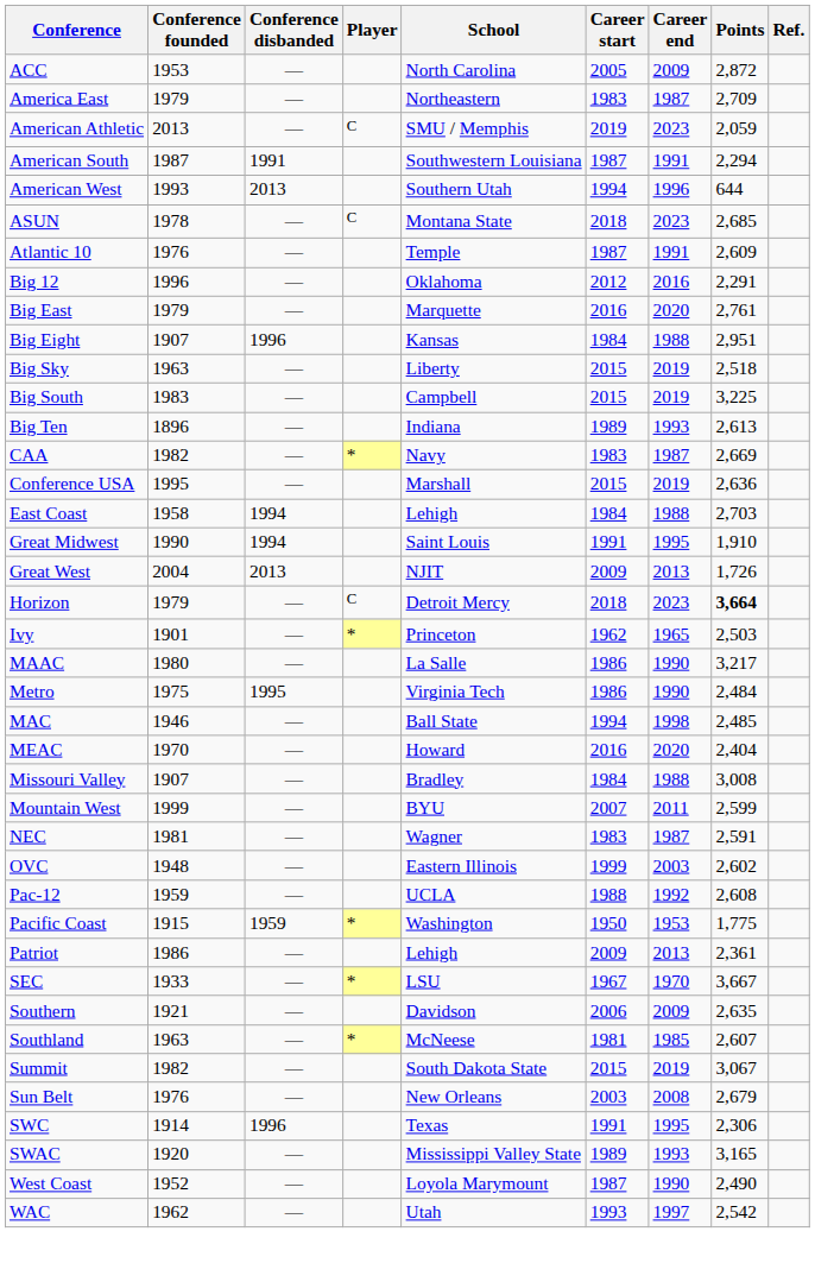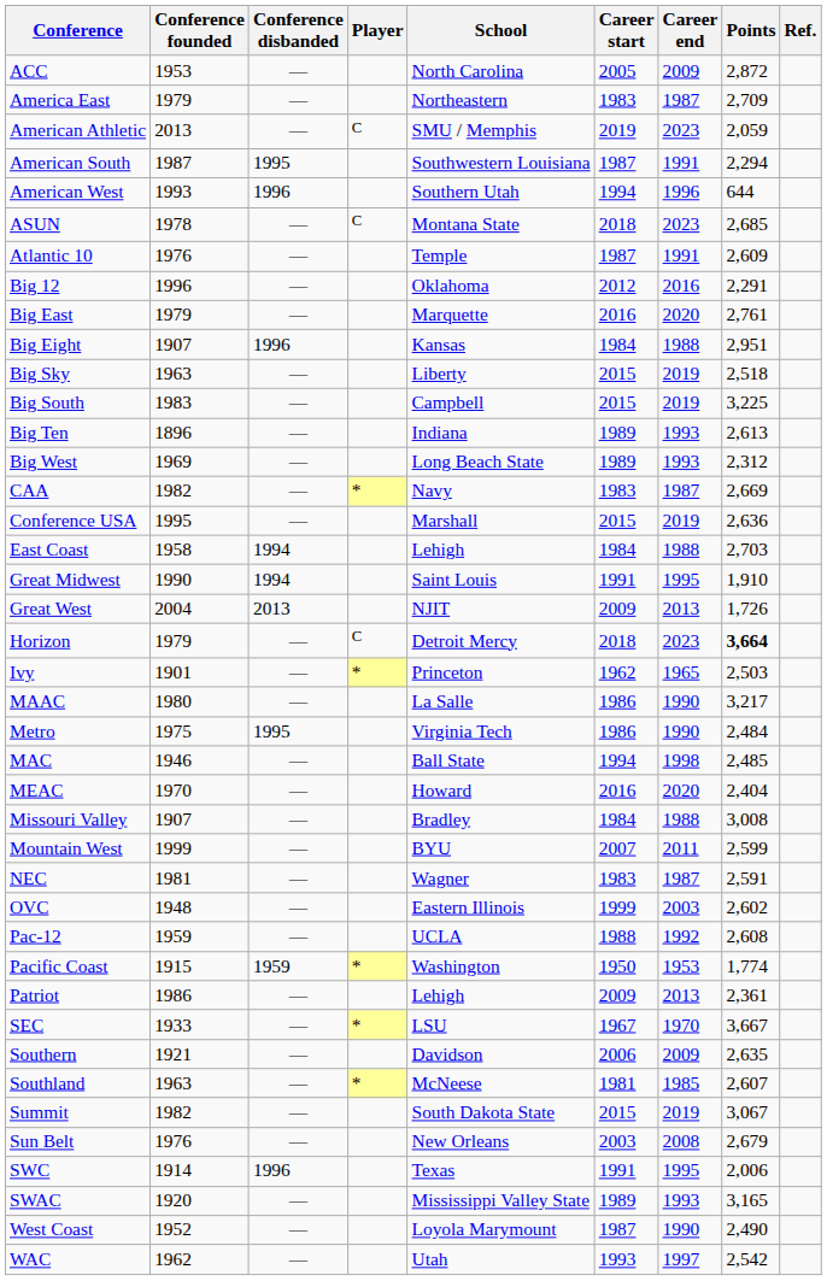 <table class="wikitable sortable">
 <tr>
 <th><a href='#'>Conference</a></th>
 <th>Conference<br>founded</th>
 <th>Conference<br>disbanded</th>
 <th>Player</th>
 <th>School</th>
 <th>Career<br>start</th>
 <th>Career<br>end</th>
 <th>Points</th>
 <th class="unsortable">Ref.</th>
 </tr>
 <tr>
 <td><a href='#'>ACC</a></td>
 <td>1953</td>
 <td align="center">—</td>
 <td></td>
 <td><a href='#'>North Carolina</a></td>
 <td><a href='#'>2005</a></td>
 <td><a href='#'>2009</a></td>
 <td>2,872</td>
 <td></td>
 </tr>
 <tr>
 <td><a href='#'>America East</a></td>
 <td>1979</td>
 <td align="center">—</td>
 <td></td>
 <td><a href='#'>Northeastern</a></td>
 <td><a href='#'>1983</a></td>
 <td><a href='#'>1987</a></td>
 <td>2,709</td>
 <td></td>
 </tr>
 <tr>
 <td><a href='#'>American Athletic</a></td>
 <td>2013</td>
 <td align="center">—</td>
 <td><sup>C</sup></td>
 <td><a href='#'>SMU</a> / <a href='#'>Memphis</a></td>
 <td><a href='#'>2019</a></td>
 <td><a href='#'>2023</a></td>
 <td>2,059</td>
 <td></td>
 </tr>
 <tr>
 <td><a href='#'>American South</a></td>
 <td>1987</td>
-<td>1991</td>
+<td>1995</td>
 <td></td>
 <td><a href='#'>Southwestern Louisiana</a></td>
 <td><a href='#'>1987</a></td>
 <td><a href='#'>1991</a></td>
 <td>2,294</td>
 <td></td>
 </tr>
 <tr>
 <td><a href='#'>American West</a></td>
 <td>1993</td>
-<td>2013</td>
+<td>1996</td>
 <td></td>
 <td><a href='#'>Southern Utah</a></td>
 <td><a href='#'>1994</a></td>
 <td><a href='#'>1996</a></td>
 <td>644</td>
 <td></td>
 </tr>
 <tr>
 <td><a href='#'>ASUN</a></td>
 <td>1978</td>
 <td align=center>—</td>
 <td><sup>C</sup></td>
 <td><a href='#'>Montana State</a></td>
 <td><a href='#'>2018</a></td>
 <td><a href='#'>2023</a></td>
 <td>2,685</td>
 <td></td>
 </tr>
 <tr>
 <td><a href='#'>Atlantic 10</a></td>
 <td>1976</td>
 <td align="center">—</td>
 <td></td>
 <td><a href='#'>Temple</a></td>
 <td><a href='#'>1987</a></td>
 <td><a href='#'>1991</a></td>
 <td>2,609</td>
 <td></td>
 </tr>
 <tr>
 <td><a href='#'>Big 12</a></td>
 <td>1996</td>
 <td align="center">—</td>
 <td></td>
 <td><a href='#'>Oklahoma</a></td>
 <td><a href='#'>2012</a></td>
 <td><a href='#'>2016</a></td>
 <td>2,291</td>
 <td></td>
 </tr>
 <tr>
 <td><a href='#'>Big East</a></td>
 <td>1979</td>
 <td align="center">—</td>
 <td></td>
 <td><a href='#'>Marquette</a></td>
 <td><a href='#'>2016</a></td>
 <td><a href='#'>2020</a></td>
 <td>2,761</td>
 <td></td>
 </tr>
 <tr>
 <td><a href='#'>Big Eight</a></td>
 <td>1907</td>
 <td>1996</td>
 <td></td>
 <td><a href='#'>Kansas</a></td>
 <td><a href='#'>1984</a></td>
 <td><a href='#'>1988</a></td>
 <td>2,951</td>
 <td></td>
 </tr>
 <tr>
 <td><a href='#'>Big Sky</a></td>
 <td>1963</td>
 <td align="center">—</td>
 <td></td>
 <td><a href='#'>Liberty</a></td>
 <td><a href='#'>2015</a></td>
 <td><a href='#'>2019</a></td>
 <td>2,518</td>
 <td></td>
 </tr>
 <tr>
 <td><a href='#'>Big South</a></td>
 <td>1983</td>
 <td align="center">—</td>
 <td></td>
 <td><a href='#'>Campbell</a></td>
 <td><a href='#'>2015</a></td>
 <td><a href='#'>2019</a></td>
 <td>3,225</td>
 <td></td>
 </tr>
 <tr>
 <td><a href='#'>Big Ten</a></td>
 <td>1896</td>
 <td align="center">—</td>
 <td></td>
 <td><a href='#'>Indiana</a></td>
 <td><a href='#'>1989</a></td>
 <td><a href='#'>1993</a></td>
 <td>2,613</td>
+<td></td>
+</tr>
+<tr>
+<td><a href='#'>Big West</a></td>
+<td>1969</td>
+<td align="center">—</td>
+<td></td>
+<td><a href='#'>Long Beach State</a></td>
+<td><a href='#'>1989</a></td>
+<td><a href='#'>1993</a></td>
+<td>2,312</td>
 <td></td>
 </tr>
 <tr>
 <td><a href='#'>CAA</a></td>
 <td>1982</td>
 <td align="center">—</td>
 <td bgcolor=#ff9>*</td>
 <td><a href='#'>Navy</a></td>
 <td><a href='#'>1983</a></td>
 <td><a href='#'>1987</a></td>
 <td>2,669</td>
 <td></td>
 </tr>
 <tr>
 <td><a href='#'>Conference USA</a></td>
 <td>1995</td>
 <td align="center">—</td>
 <td></td>
 <td><a href='#'>Marshall</a></td>
 <td><a href='#'>2015</a></td>
 <td><a href='#'>2019</a></td>
 <td>2,636</td>
 <td></td>
 </tr>
 <tr>
 <td><a href='#'>East Coast</a></td>
 <td>1958</td>
 <td>1994</td>
 <td></td>
 <td><a href='#'>Lehigh</a></td>
 <td><a href='#'>1984</a></td>
 <td><a href='#'>1988</a></td>
 <td>2,703</td>
 <td></td>
 </tr>
 <tr>
 <td><a href='#'>Great Midwest</a></td>
 <td>1990</td>
 <td>1994</td>
 <td></td>
 <td><a href='#'>Saint Louis</a></td>
 <td><a href='#'>1991</a></td>
 <td><a href='#'>1995</a></td>
 <td>1,910</td>
 <td></td>
 </tr>
 <tr>
 <td><a href='#'>Great West</a></td>
 <td>2004</td>
 <td>2013</td>
 <td></td>
 <td><a href='#'>NJIT</a></td>
 <td><a href='#'>2009</a></td>
 <td><a href='#'>2013</a></td>
 <td>1,726</td>
 <td></td>
 </tr>
 <tr>
 <td><a href='#'>Horizon</a></td>
 <td>1979</td>
 <td align="center">—</td>
 <td><sup>C</sup></td>
 <td><a href='#'>Detroit Mercy</a></td>
 <td><a href='#'>2018</a></td>
 <td><a href='#'>2023</a></td>
 <td><strong>3,664</strong></td>
 <td></td>
 </tr>
 <tr>
 <td><a href='#'>Ivy</a></td>
 <td>1901</td>
 <td align="center">—</td>
 <td bgcolor=#ff9>*</td>
 <td><a href='#'>Princeton</a></td>
 <td><a href='#'>1962</a></td>
 <td><a href='#'>1965</a></td>
 <td>2,503</td>
 <td></td>
 </tr>
 <tr>
 <td><a href='#'>MAAC</a></td>
 <td>1980</td>
 <td align="center">—</td>
 <td></td>
 <td><a href='#'>La Salle</a></td>
 <td><a href='#'>1986</a></td>
 <td><a href='#'>1990</a></td>
 <td>3,217</td>
 <td></td>
 </tr>
 <tr>
 <td><a href='#'>Metro</a></td>
 <td>1975</td>
 <td>1995</td>
 <td></td>
 <td><a href='#'>Virginia Tech</a></td>
 <td><a href='#'>1986</a></td>
 <td><a href='#'>1990</a></td>
 <td>2,484</td>
 <td></td>
 </tr>
 <tr>
 <td><a href='#'>MAC</a></td>
 <td>1946</td>
 <td align="center">—</td>
 <td></td>
 <td><a href='#'>Ball State</a></td>
 <td><a href='#'>1994</a></td>
 <td><a href='#'>1998</a></td>
 <td>2,485</td>
 <td></td>
 </tr>
 <tr>
 <td><a href='#'>MEAC</a></td>
 <td>1970</td>
 <td align="center">—</td>
 <td></td>
 <td><a href='#'>Howard</a></td>
 <td><a href='#'>2016</a></td>
 <td><a href='#'>2020</a></td>
 <td>2,404</td>
 <td></td>
 </tr>
 <tr>
 <td><a href='#'>Missouri Valley</a></td>
 <td>1907</td>
 <td align="center">—</td>
 <td></td>
 <td><a href='#'>Bradley</a></td>
 <td><a href='#'>1984</a></td>
 <td><a href='#'>1988</a></td>
 <td>3,008</td>
 <td></td>
 </tr>
 <tr>
 <td><a href='#'>Mountain West</a></td>
 <td>1999</td>
 <td align="center">—</td>
 <td></td>
 <td><a href='#'>BYU</a></td>
 <td><a href='#'>2007</a></td>
 <td><a href='#'>2011</a></td>
 <td>2,599</td>
 <td></td>
 </tr>
 <tr>
 <td><a href='#'>NEC</a></td>
 <td>1981</td>
 <td align="center">—</td>
 <td></td>
 <td><a href='#'>Wagner</a></td>
 <td><a href='#'>1983</a></td>
 <td><a href='#'>1987</a></td>
 <td>2,591</td>
 <td></td>
 </tr>
 <tr>
 <td><a href='#'>OVC</a></td>
 <td>1948</td>
 <td align="center">—</td>
 <td></td>
 <td><a href='#'>Eastern Illinois</a></td>
 <td><a href='#'>1999</a></td>
 <td><a href='#'>2003</a></td>
 <td>2,602</td>
 <td></td>
 </tr>
 <tr>
 <td><a href='#'>Pac-12</a></td>
 <td>1959</td>
 <td align="center">—</td>
 <td></td>
 <td><a href='#'>UCLA</a></td>
 <td><a href='#'>1988</a></td>
 <td><a href='#'>1992</a></td>
 <td>2,608</td>
 <td></td>
 </tr>
 <tr>
 <td><a href='#'>Pacific Coast</a></td>
 <td>1915</td>
 <td>1959</td>
 <td bgcolor=#ff9>*</td>
 <td><a href='#'>Washington</a></td>
 <td><a href='#'>1950</a></td>
 <td><a href='#'>1953</a></td>
-<td>1,775</td>
+<td>1,774</td>
 <td></td>
 </tr>
 <tr>
 <td><a href='#'>Patriot</a></td>
 <td>1986</td>
 <td align="center">—</td>
 <td></td>
 <td><a href='#'>Lehigh</a></td>
 <td><a href='#'>2009</a></td>
 <td><a href='#'>2013</a></td>
 <td>2,361</td>
 <td></td>
 </tr>
 <tr>
 <td><a href='#'>SEC</a></td>
 <td>1933</td>
 <td align="center">—</td>
 <td bgcolor=#ff9>*</td>
 <td><a href='#'>LSU</a></td>
 <td><a href='#'>1967</a></td>
 <td><a href='#'>1970</a></td>
 <td>3,667</td>
 <td></td>
 </tr>
 <tr>
 <td><a href='#'>Southern</a></td>
 <td>1921</td>
 <td align="center">—</td>
 <td></td>
 <td><a href='#'>Davidson</a></td>
 <td><a href='#'>2006</a></td>
 <td><a href='#'>2009</a></td>
 <td>2,635</td>
 <td></td>
 </tr>
 <tr>
 <td><a href='#'>Southland</a></td>
 <td>1963</td>
 <td align="center">—</td>
 <td bgcolor=#ff9>*</td>
 <td><a href='#'>McNeese</a></td>
 <td><a href='#'>1981</a></td>
 <td><a href='#'>1985</a></td>
 <td>2,607</td>
 <td></td>
 </tr>
 <tr>
 <td><a href='#'>Summit</a></td>
 <td>1982</td>
 <td align="center">—</td>
 <td></td>
 <td><a href='#'>South Dakota State</a></td>
 <td><a href='#'>2015</a></td>
 <td><a href='#'>2019</a></td>
 <td>3,067</td>
 <td></td>
 </tr>
 <tr>
 <td><a href='#'>Sun Belt</a></td>
 <td>1976</td>
 <td align="center">—</td>
 <td></td>
 <td><a href='#'>New Orleans</a></td>
 <td><a href='#'>2003</a></td>
 <td><a href='#'>2008</a></td>
 <td>2,679</td>
 <td></td>
 </tr>
 <tr>
 <td><a href='#'>SWC</a></td>
 <td>1914</td>
 <td>1996</td>
 <td></td>
 <td><a href='#'>Texas</a></td>
 <td><a href='#'>1991</a></td>
 <td><a href='#'>1995</a></td>
-<td>2,306</td>
+<td>2,006</td>
 <td></td>
 </tr>
 <tr>
 <td><a href='#'>SWAC</a></td>
 <td>1920</td>
 <td align="center">—</td>
 <td></td>
 <td><a href='#'>Mississippi Valley State</a></td>
 <td><a href='#'>1989</a></td>
 <td><a href='#'>1993</a></td>
 <td>3,165</td>
 <td></td>
 </tr>
 <tr>
 <td><a href='#'>West Coast</a></td>
 <td>1952</td>
 <td align="center">—</td>
 <td></td>
 <td><a href='#'>Loyola Marymount</a></td>
 <td><a href='#'>1987</a></td>
 <td><a href='#'>1990</a></td>
 <td>2,490</td>
 <td></td>
 </tr>
 <tr>
 <td><a href='#'>WAC</a></td>
 <td>1962</td>
 <td align="center">—</td>
 <td></td>
 <td><a href='#'>Utah</a></td>
 <td><a href='#'>1993</a></td>
 <td><a href='#'>1997</a></td>
 <td>2,542</td>
 <td></td>
 </tr>
 </table>
